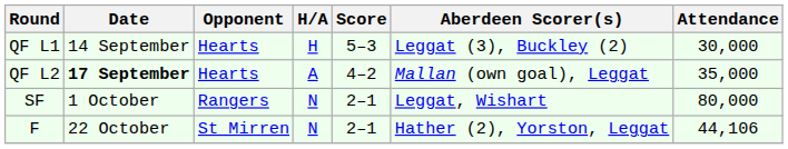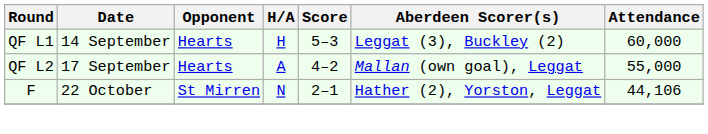 <table class="wikitable" style="text-align:center">
 <tr>
 <th>Round</th>
 <th>Date</th>
 <th>Opponent</th>
 <th>H/A</th>
 <th>Score</th>
 <th>Aberdeen Scorer(s)</th>
 <th>Attendance</th>
 </tr>
 <tr bgcolor=#EEFFEE>
 <td>QF L1</td>
 <td align=left>14 September</td>
 <td align=left><a href='#'>Hearts</a></td>
 <td><a href='#'>H</a></td>
 <td>5–3</td>
 <td align=left><a href='#'>Leggat</a> (3), <a href='#'>Buckley</a> (2)</td>
-<td>30,000</td>
+<td>60,000</td>
 </tr>
 <tr bgcolor=#EEFFEE>
 <td>QF L2</td>
-<td align=left><strong>17 September</strong></td>
+<td align=left>17 September</td>
 <td align=left><a href='#'>Hearts</a></td>
 <td><a href='#'>A</a></td>
 <td>4–2</td>
 <td align=left><em><a href='#'>Mallan</a></em> (own goal), <a href='#'>Leggat</a></td>
-<td>35,000</td>
-</tr>
-<tr bgcolor=#EEFFEE>
-<td>SF</td>
-<td align=left>1 October</td>
-<td align=left><a href='#'>Rangers</a></td>
-<td><a href='#'>N</a></td>
-<td>2–1</td>
-<td align=left><a href='#'>Leggat</a>, <a href='#'>Wishart</a></td>
-<td>80,000</td>
+<td>55,000</td>
 </tr>
 <tr bgcolor=#EEFFEE>
 <td>F</td>
 <td align=left>22 October</td>
 <td align=left><a href='#'>St Mirren</a></td>
 <td><a href='#'>N</a></td>
 <td>2–1</td>
 <td align=left><a href='#'>Hather</a> (2), <a href='#'>Yorston</a>, <a href='#'>Leggat</a></td>
 <td>44,106</td>
 </tr>
 <tr>
 </tr>
 </table>
